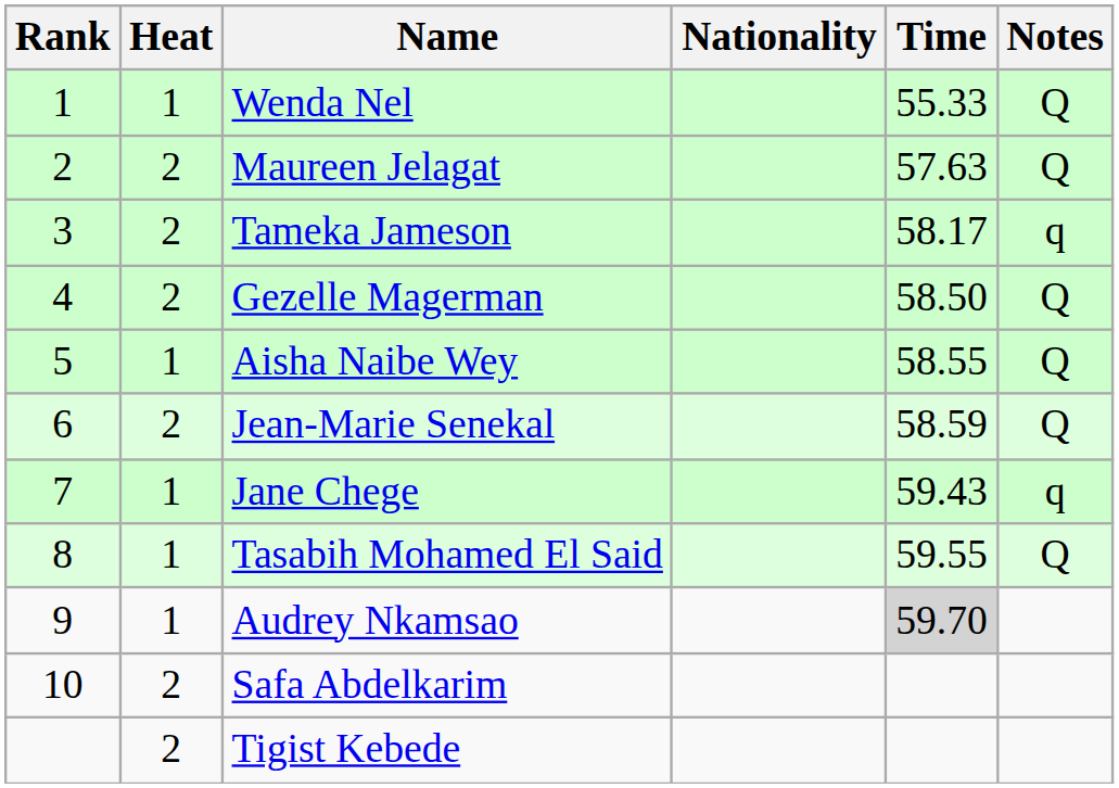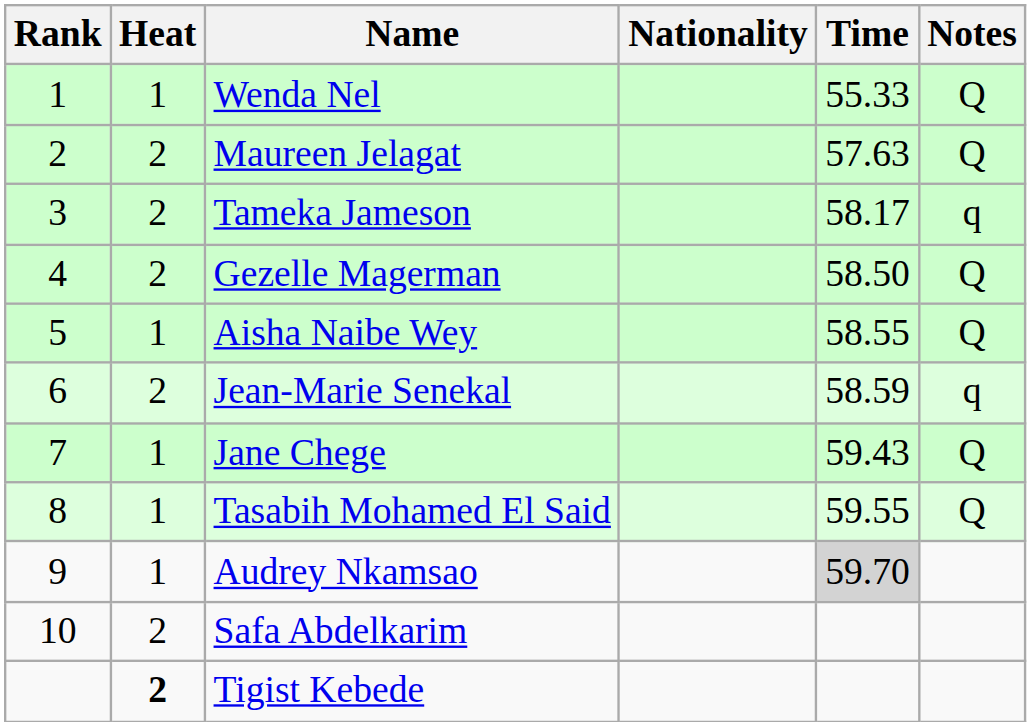 <table class="wikitable sortable" style="text-align:center">
 <tr>
 <th>Rank</th>
 <th>Heat</th>
 <th>Name</th>
 <th>Nationality</th>
 <th>Time</th>
 <th>Notes</th>
 </tr>
 <tr bgcolor=ccffcc>
 <td>1</td>
 <td>1</td>
 <td align=left><a href='#'>Wenda Nel</a></td>
 <td align=left></td>
 <td>55.33</td>
 <td>Q</td>
 </tr>
 <tr bgcolor=ccffcc>
 <td>2</td>
 <td>2</td>
 <td align=left><a href='#'>Maureen Jelagat</a></td>
 <td align=left></td>
 <td>57.63</td>
 <td>Q</td>
 </tr>
 <tr bgcolor=ccffcc>
 <td>3</td>
 <td>2</td>
 <td align=left><a href='#'>Tameka Jameson</a></td>
 <td align=left></td>
 <td>58.17</td>
 <td>q</td>
 </tr>
 <tr bgcolor=ccffcc>
 <td>4</td>
 <td>2</td>
 <td align=left><a href='#'>Gezelle Magerman</a></td>
 <td align=left></td>
 <td>58.50</td>
 <td>Q</td>
 </tr>
 <tr bgcolor=ccffcc>
 <td>5</td>
 <td>1</td>
 <td align=left><a href='#'>Aisha Naibe Wey</a></td>
 <td align=left></td>
 <td>58.55</td>
 <td>Q</td>
 </tr>
 <tr bgcolor=ddffdd>
 <td>6</td>
 <td>2</td>
 <td align=left><a href='#'>Jean-Marie Senekal</a></td>
 <td align=left></td>
 <td>58.59</td>
-<td>Q</td>
+<td>q</td>
 </tr>
 <tr bgcolor=ccffcc>
 <td>7</td>
 <td>1</td>
 <td align=left><a href='#'>Jane Chege</a></td>
 <td align=left></td>
 <td>59.43</td>
-<td>q</td>
+<td>Q</td>
 </tr>
 <tr bgcolor=ddffdd>
 <td>8</td>
 <td>1</td>
 <td align=left><a href='#'>Tasabih Mohamed El Said</a></td>
 <td align=left></td>
 <td>59.55</td>
 <td>Q</td>
 </tr>
 <tr>
 <td>9</td>
 <td>1</td>
 <td align=left><a href='#'>Audrey Nkamsao</a></td>
 <td align=left></td>
 <td style="background: lightgrey;">59.70</td>
 <td></td>
 </tr>
 <tr>
 <td>10</td>
 <td>2</td>
 <td align=left><a href='#'>Safa Abdelkarim</a></td>
 <td align=left></td>
 <td></td>
 <td></td>
 </tr>
 <tr>
 <td></td>
-<td>2</td>
+<td><strong>2</strong></td>
 <td align=left><a href='#'>Tigist Kebede</a></td>
 <td align=left></td>
 <td></td>
 <td></td>
 </tr>
 </table>
